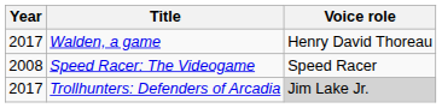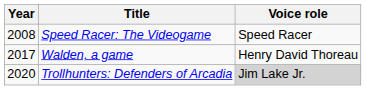 <table class="wikitable sortable">
 <tr>
 <th>Year</th>
 <th>Title</th>
 <th>Voice role</th>
-</tr>
-<tr>
-<td>2017</td>
-<td><em><a href='#'>Walden, a game</a></em></td>
-<td>Henry David Thoreau</td>
 </tr>
 <tr>
 <td>2008</td>
 <td><em><a href='#'>Speed Racer: The Videogame</a></em></td>
 <td>Speed Racer</td>
 </tr>
 <tr>
 <td>2017</td>
+<td><em><a href='#'>Walden, a game</a></em></td>
+<td>Henry David Thoreau</td>
+</tr>
+<tr>
+<td>2020</td>
 <td><em><a href='#'>Trollhunters: Defenders of Arcadia</a></em></td>
 <td style="background: lightgrey;">Jim Lake Jr.</td>
 </tr>
 </table>
